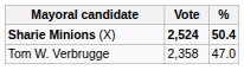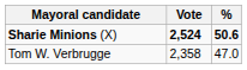 <table class="wikitable">
 <tr>
 <th width="200px">Mayoral candidate</th>
 <th width="50px">Vote</th>
 <th width="30px">%</th>
 </tr>
 <tr>
 <td><strong>Sharie Minions</strong> (X) </td>
 <td><strong>2,524</strong></td>
-<td><strong>50.4</strong></td>
+<td><strong>50.6</strong></td>
 </tr>
 <tr>
 <td>Tom W. Verbrugge</td>
 <td>2,358</td>
 <td>47.0</td>
 </tr>
 </table>
